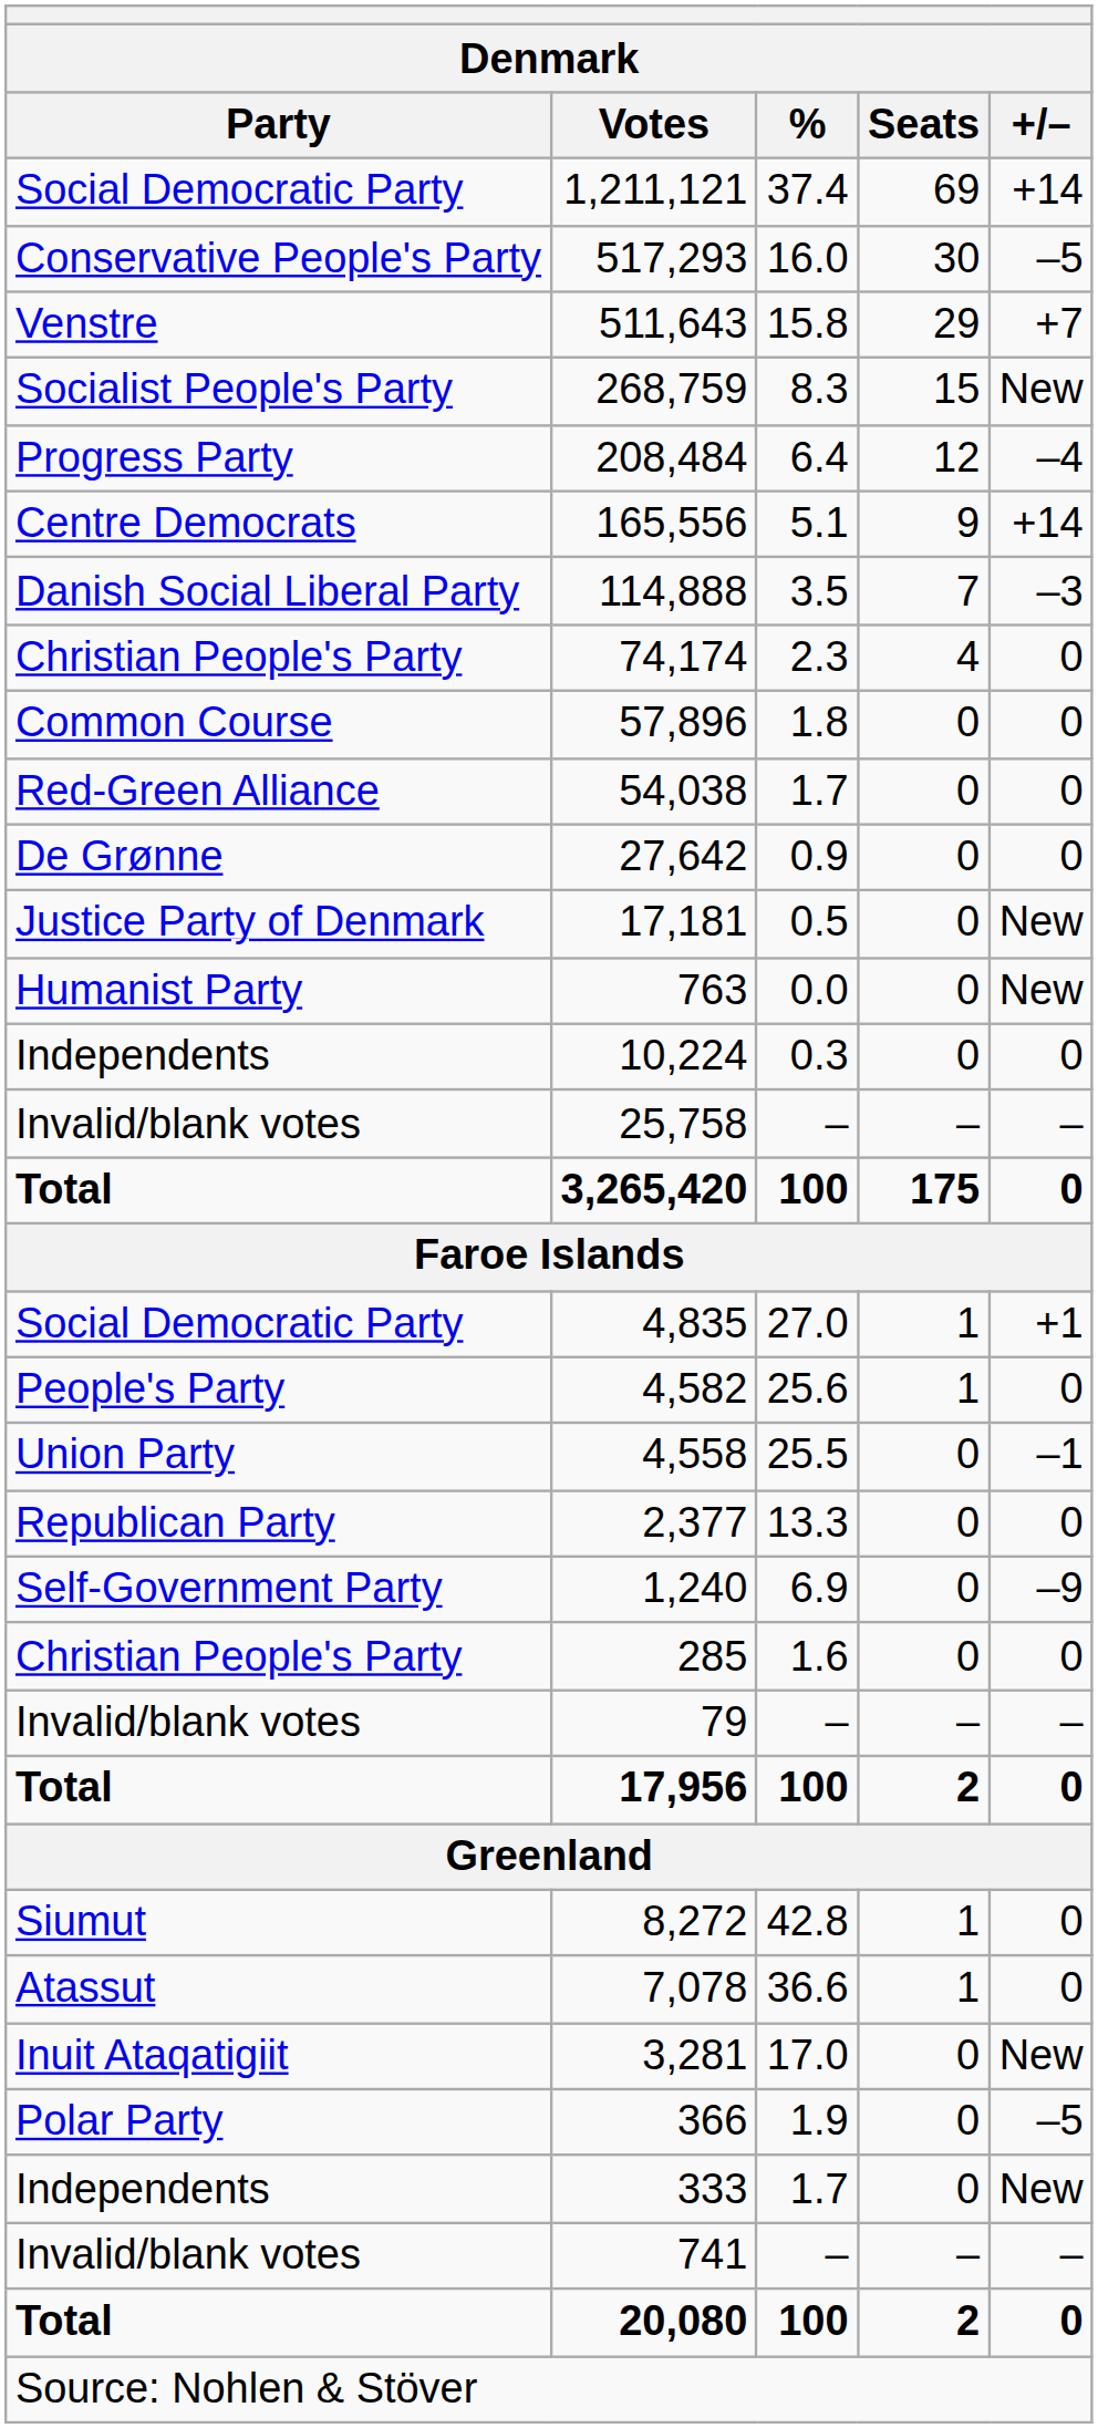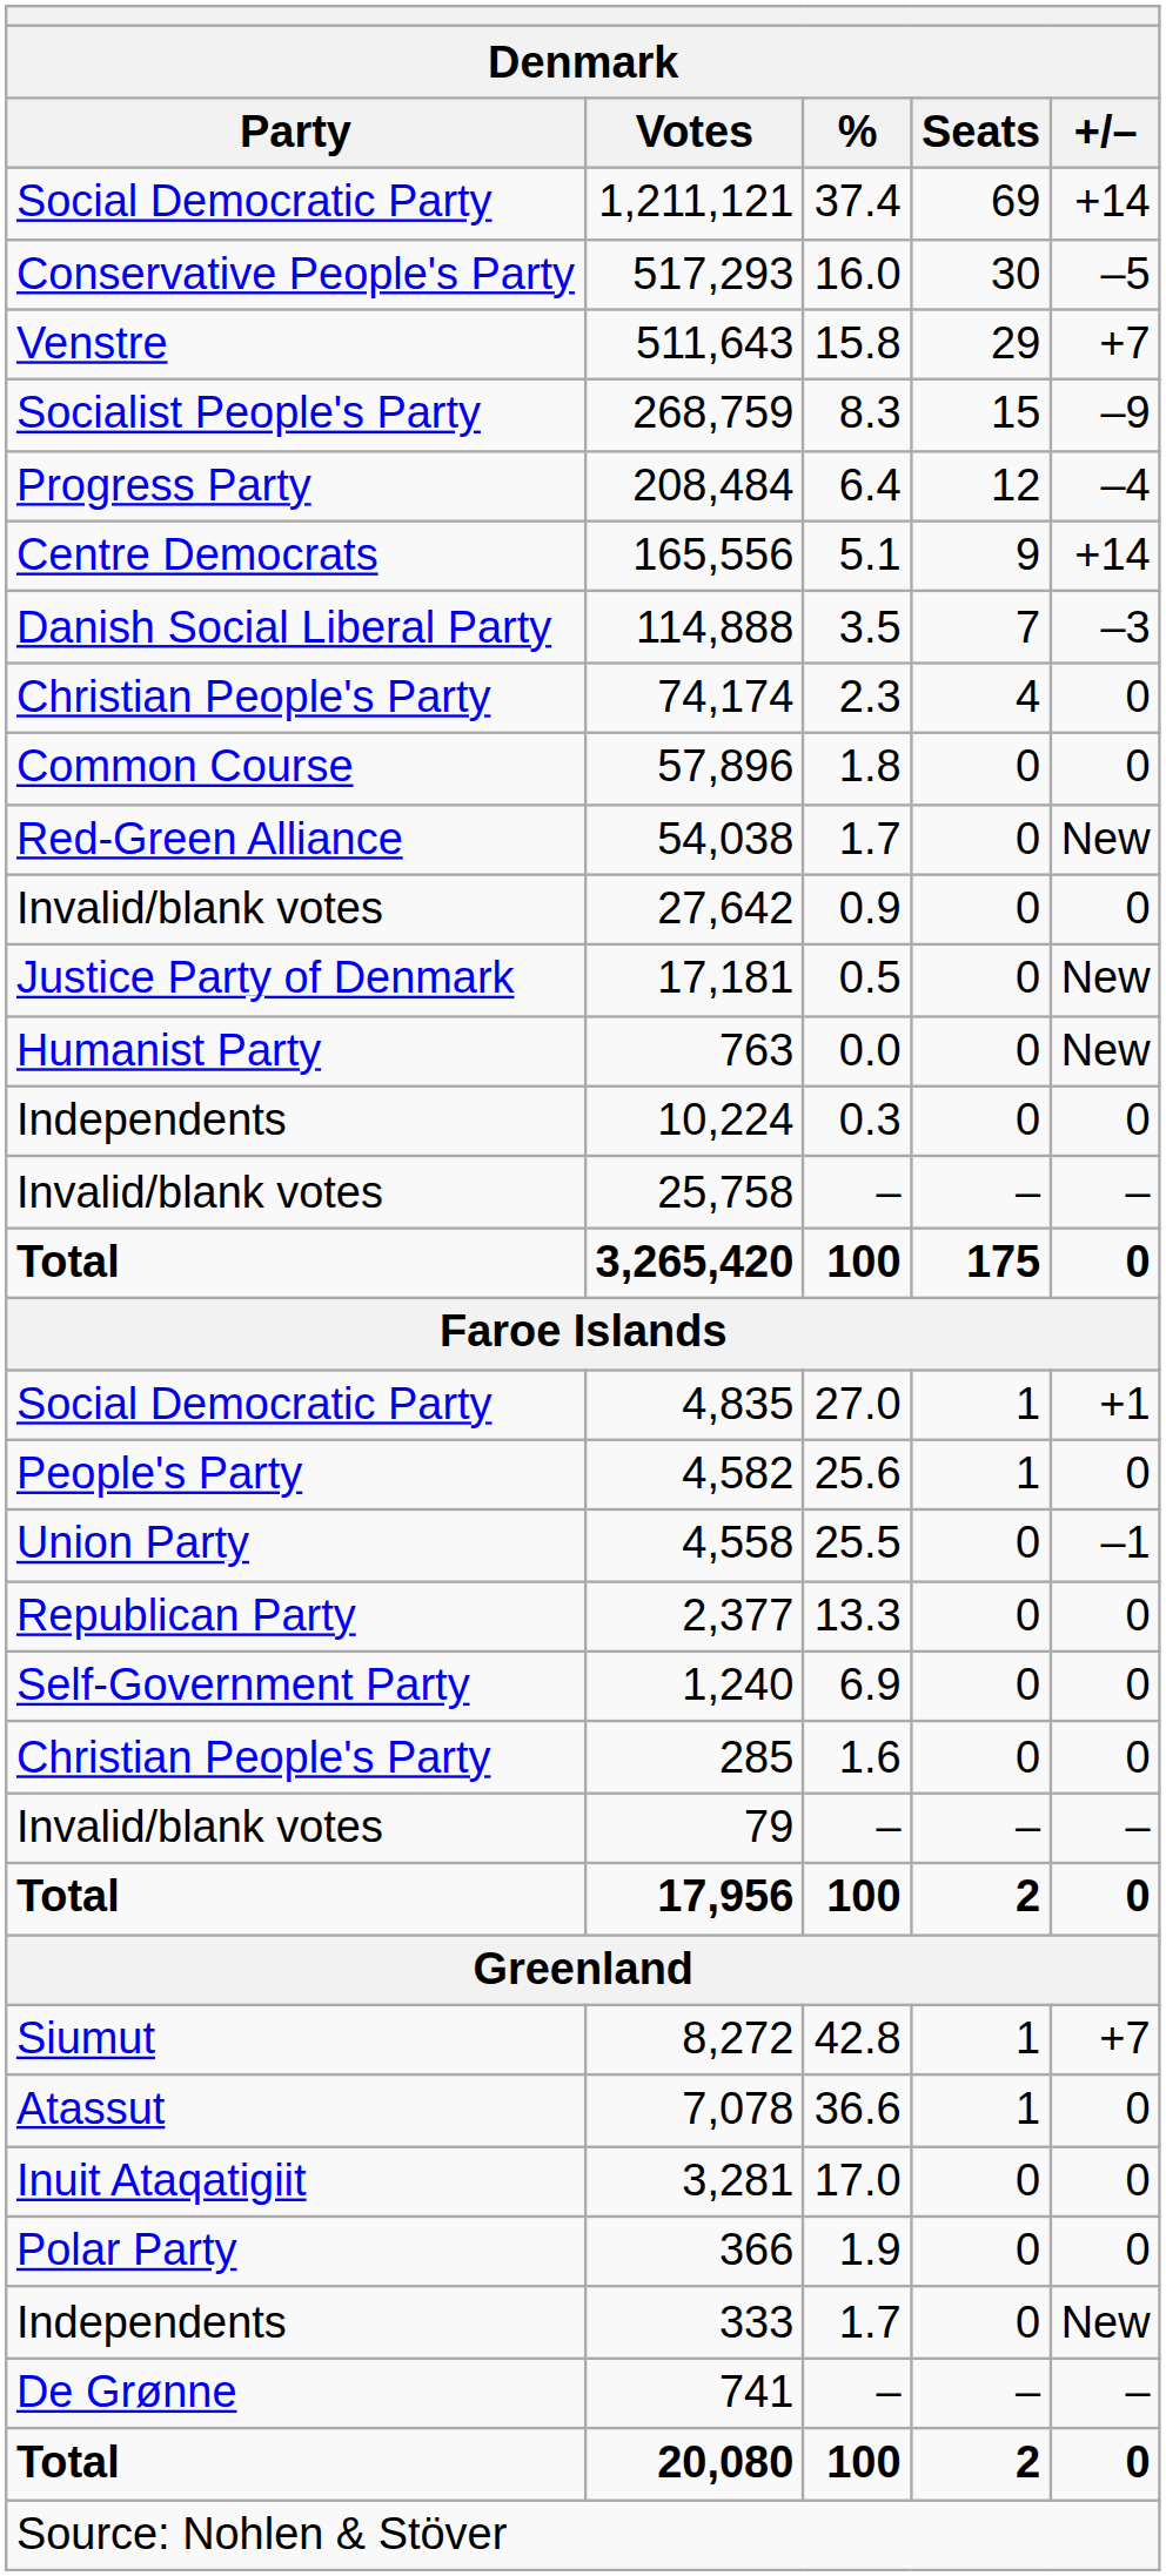 <table class=wikitable style=text-align:right>
 <tr>
 <th colspan=7></th>
 </tr>
 <tr>
 <th colspan=5>Denmark</th>
 </tr>
 <tr>
 <th>Party</th>
 <th>Votes</th>
 <th>%</th>
 <th>Seats</th>
 <th>+/–</th>
 </tr>
 <tr>
 <td align=left><a href='#'>Social Democratic Party</a></td>
 <td>1,211,121</td>
 <td>37.4</td>
 <td>69</td>
 <td>+14</td>
 </tr>
 <tr>
 <td align=left><a href='#'>Conservative People's Party</a></td>
 <td>517,293</td>
 <td>16.0</td>
 <td>30</td>
 <td>–5</td>
 </tr>
 <tr>
 <td align=left><a href='#'>Venstre</a></td>
 <td>511,643</td>
 <td>15.8</td>
 <td>29</td>
 <td>+7</td>
 </tr>
 <tr>
 <td align=left><a href='#'>Socialist People's Party</a></td>
 <td>268,759</td>
 <td>8.3</td>
 <td>15</td>
-<td>New</td>
+<td>–9</td>
 </tr>
 <tr>
 <td align=left><a href='#'>Progress Party</a></td>
 <td>208,484</td>
 <td>6.4</td>
 <td>12</td>
 <td>–4</td>
 </tr>
 <tr>
 <td align=left><a href='#'>Centre Democrats</a></td>
 <td>165,556</td>
 <td>5.1</td>
 <td>9</td>
 <td>+14</td>
 </tr>
 <tr>
 <td align=left><a href='#'>Danish Social Liberal Party</a></td>
 <td>114,888</td>
 <td>3.5</td>
 <td>7</td>
 <td>–3</td>
 </tr>
 <tr>
 <td align=left><a href='#'>Christian People's Party</a></td>
 <td>74,174</td>
 <td>2.3</td>
 <td>4</td>
 <td>0</td>
 </tr>
 <tr>
 <td align=left><a href='#'>Common Course</a></td>
 <td>57,896</td>
 <td>1.8</td>
 <td>0</td>
 <td>0</td>
 </tr>
 <tr>
 <td align=left><a href='#'>Red-Green Alliance</a></td>
 <td>54,038</td>
 <td>1.7</td>
 <td>0</td>
-<td>0</td>
+<td>New</td>
 </tr>
 <tr>
-<td align=left><a href='#'>De Grønne</a></td>
+<td align=left>Invalid/blank votes</td>
 <td>27,642</td>
 <td>0.9</td>
 <td>0</td>
 <td>0</td>
 </tr>
 <tr>
 <td align=left><a href='#'>Justice Party of Denmark</a></td>
 <td>17,181</td>
 <td>0.5</td>
 <td>0</td>
 <td>New</td>
 </tr>
 <tr>
 <td align=left><a href='#'>Humanist Party</a></td>
 <td>763</td>
 <td>0.0</td>
 <td>0</td>
 <td>New</td>
 </tr>
 <tr>
 <td align=left>Independents</td>
 <td>10,224</td>
 <td>0.3</td>
 <td>0</td>
 <td>0</td>
 </tr>
 <tr>
 <td align=left>Invalid/blank votes</td>
 <td>25,758</td>
 <td>–</td>
 <td>–</td>
 <td>–</td>
 </tr>
 <tr>
 <td align=left><strong>Total</strong></td>
 <td><strong>3,265,420</strong></td>
 <td><strong>100</strong></td>
 <td><strong>175</strong></td>
 <td><strong>0</strong></td>
 </tr>
 <tr>
 <th colspan=5>Faroe Islands</th>
 </tr>
 <tr>
 <td align=left><a href='#'>Social Democratic Party</a></td>
 <td>4,835</td>
 <td>27.0</td>
 <td>1</td>
 <td>+1</td>
 </tr>
 <tr>
 <td align=left><a href='#'>People's Party</a></td>
 <td>4,582</td>
 <td>25.6</td>
 <td>1</td>
 <td>0</td>
 </tr>
 <tr>
 <td align=left><a href='#'>Union Party</a></td>
 <td>4,558</td>
 <td>25.5</td>
 <td>0</td>
 <td>–1</td>
 </tr>
 <tr>
 <td align=left><a href='#'>Republican Party</a></td>
 <td>2,377</td>
 <td>13.3</td>
 <td>0</td>
 <td>0</td>
 </tr>
 <tr>
 <td align=left><a href='#'>Self-Government Party</a></td>
 <td>1,240</td>
 <td>6.9</td>
 <td>0</td>
-<td>–9</td>
+<td>0</td>
 </tr>
 <tr>
 <td align=left><a href='#'>Christian People's Party</a></td>
 <td>285</td>
 <td>1.6</td>
 <td>0</td>
 <td>0</td>
 </tr>
 <tr>
 <td align=left>Invalid/blank votes</td>
 <td>79</td>
 <td>–</td>
 <td>–</td>
 <td>–</td>
 </tr>
 <tr>
 <td align=left><strong>Total</strong></td>
 <td><strong>17,956</strong></td>
 <td><strong>100</strong></td>
 <td><strong>2</strong></td>
 <td><strong>0</strong></td>
 </tr>
 <tr>
 <th colspan=5>Greenland</th>
 </tr>
 <tr>
 <td align=left><a href='#'>Siumut</a></td>
 <td>8,272</td>
 <td>42.8</td>
 <td>1</td>
-<td>0</td>
+<td>+7</td>
 </tr>
 <tr>
 <td align=left><a href='#'>Atassut</a></td>
 <td>7,078</td>
 <td>36.6</td>
 <td>1</td>
 <td>0</td>
 </tr>
 <tr>
 <td align=left><a href='#'>Inuit Ataqatigiit</a></td>
 <td>3,281</td>
 <td>17.0</td>
 <td>0</td>
-<td>New</td>
+<td>0</td>
 </tr>
 <tr>
 <td align=left><a href='#'>Polar Party</a></td>
 <td>366</td>
 <td>1.9</td>
 <td>0</td>
-<td>–5</td>
+<td>0</td>
 </tr>
 <tr>
 <td align=left>Independents</td>
 <td>333</td>
 <td>1.7</td>
 <td>0</td>
 <td>New</td>
 </tr>
 <tr>
-<td align=left>Invalid/blank votes</td>
+<td align=left><a href='#'>De Grønne</a></td>
 <td>741</td>
 <td>–</td>
 <td>–</td>
 <td>–</td>
 </tr>
 <tr>
 <td align=left><strong>Total</strong></td>
 <td><strong>20,080</strong></td>
 <td><strong>100</strong></td>
 <td><strong>2</strong></td>
 <td><strong>0</strong></td>
 </tr>
 <tr>
 <td align=left colspan=5>Source: Nohlen & Stöver</td>
 </tr>
 </table>
